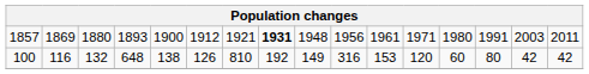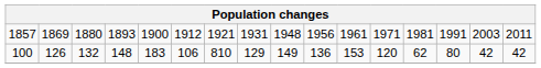 <table class="wikitable" style="margin: 0.5em auto; text-align: center;">
 <tr>
 <th colspan="16">Population changes</th>
 </tr>
 <tr>
 <td>1857</td>
 <td>1869</td>
 <td>1880</td>
 <td>1893</td>
 <td>1900</td>
 <td>1912</td>
 <td>1921</td>
-<td><strong>1931</strong></td>
+<td>1931</td>
 <td>1948</td>
 <td>1956</td>
 <td>1961</td>
 <td>1971</td>
-<td>1980</td>
+<td>1981</td>
 <td>1991</td>
 <td>2003</td>
 <td>2011</td>
 </tr>
 <tr>
 <td>100</td>
-<td>116</td>
+<td>126</td>
 <td>132</td>
-<td>648</td>
-<td>138</td>
-<td>126</td>
+<td>148</td>
+<td>183</td>
+<td>106</td>
 <td>810</td>
-<td>192</td>
+<td>129</td>
 <td>149</td>
-<td>316</td>
+<td>136</td>
 <td>153</td>
 <td>120</td>
-<td>60</td>
+<td>62</td>
 <td>80</td>
 <td>42</td>
 <td>42</td>
 </tr>
 <tr>
 </tr>
 </table>
